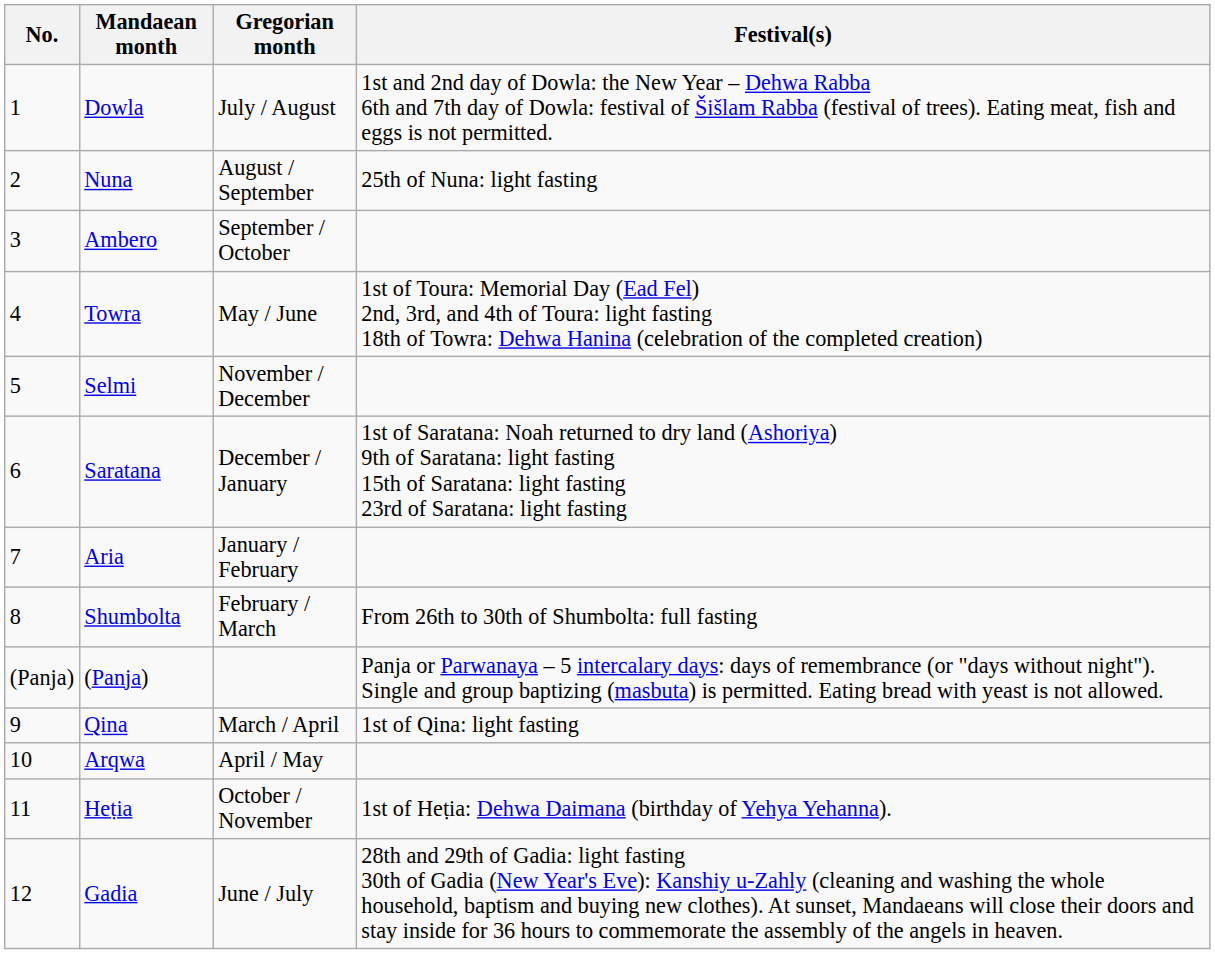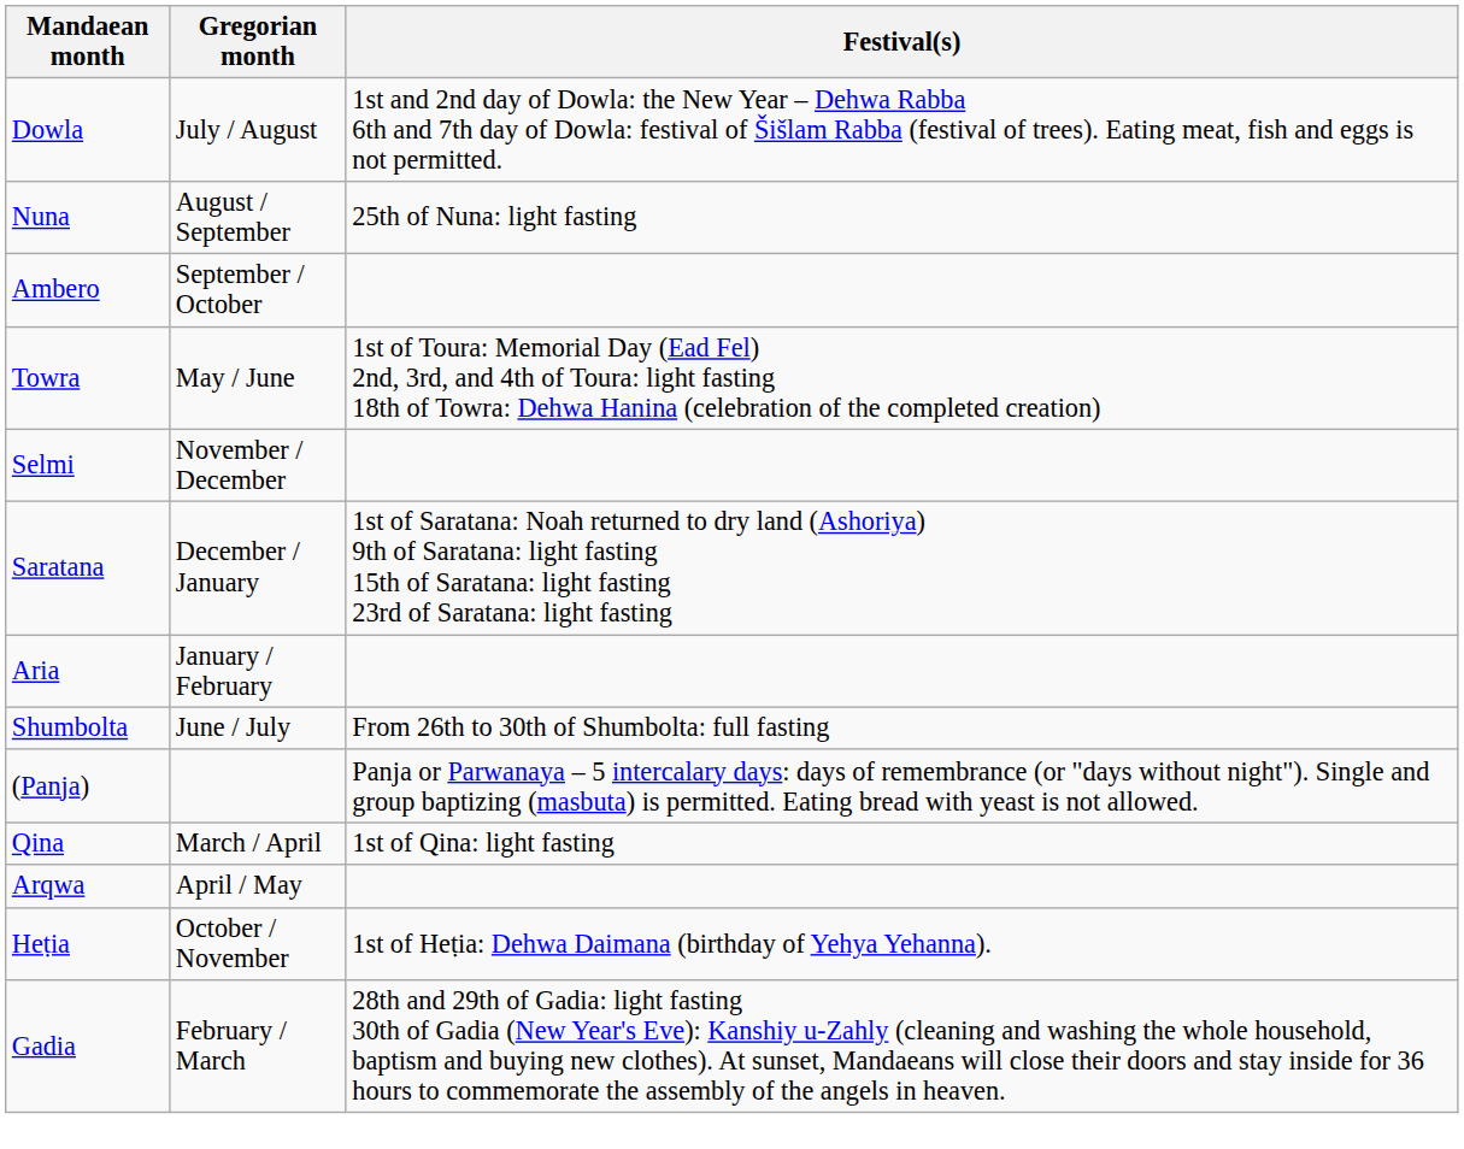 <table class="wikitable sortable">
 <tr>
-<th>No.</th>
 <th>Mandaean month</th>
 <th>Gregorian month</th>
 <th>Festival(s)</th>
 </tr>
 <tr>
-<td>1</td>
 <td><a href='#'>Dowla</a></td>
 <td>July / August</td>
 <td>1st and 2nd day of Dowla: the New Year – <a href='#'>Dehwa Rabba</a><br>6th and 7th day of Dowla: festival of <a href='#'>Šišlam Rabba</a> (festival of trees). Eating meat, fish and eggs is not permitted.</td>
 </tr>
 <tr>
-<td>2</td>
 <td><a href='#'>Nuna</a></td>
 <td>August / September</td>
 <td>25th of Nuna: light fasting</td>
 </tr>
 <tr>
-<td>3</td>
 <td><a href='#'>Ambero</a></td>
 <td>September / October</td>
 <td></td>
 </tr>
 <tr>
-<td>4</td>
 <td><a href='#'>Towra</a></td>
 <td>May / June</td>
 <td>1st of Toura: Memorial Day (<a href='#'>Ead Fel</a>)<br>2nd, 3rd, and 4th of Toura: light fasting<br>18th of Towra: <a href='#'>Dehwa Hanina</a> (celebration of the completed creation)</td>
 </tr>
 <tr>
-<td>5</td>
 <td><a href='#'>Selmi</a></td>
 <td>November / December</td>
 <td></td>
 </tr>
 <tr>
-<td>6</td>
 <td><a href='#'>Saratana</a></td>
 <td>December / January</td>
 <td>1st of Saratana: Noah returned to dry land (<a href='#'>Ashoriya</a>)<br>9th of Saratana: light fasting<br>15th of Saratana: light fasting<br>23rd of Saratana: light fasting</td>
 </tr>
 <tr>
-<td>7</td>
 <td><a href='#'>Aria</a></td>
 <td>January / February</td>
 <td></td>
 </tr>
 <tr>
-<td>8</td>
 <td><a href='#'>Shumbolta</a></td>
-<td>February / March</td>
+<td>June / July</td>
 <td>From 26th to 30th of Shumbolta: full fasting</td>
 </tr>
 <tr>
-<td>(Panja)</td>
 <td>(<a href='#'>Panja</a>)</td>
 <td></td>
 <td>Panja or <a href='#'>Parwanaya</a> – 5 <a href='#'>intercalary days</a>: days of remembrance (or "days without night"). Single and group baptizing (<a href='#'>masbuta</a>) is permitted. Eating bread with yeast is not allowed.</td>
 </tr>
 <tr>
-<td>9</td>
 <td><a href='#'>Qina</a></td>
 <td>March / April</td>
 <td>1st of Qina: light fasting</td>
 </tr>
 <tr>
-<td>10</td>
 <td><a href='#'>Arqwa</a></td>
 <td>April / May</td>
 <td></td>
 </tr>
 <tr>
-<td>11</td>
 <td><a href='#'>Heṭia</a></td>
 <td>October / November</td>
 <td>1st of Heṭia: <a href='#'>Dehwa Daimana</a> (birthday of <a href='#'>Yehya Yehanna</a>).</td>
 </tr>
 <tr>
-<td>12</td>
 <td><a href='#'>Gadia</a></td>
-<td>June / July</td>
+<td>February / March</td>
 <td>28th and 29th of Gadia: light fasting<br>30th of Gadia (<a href='#'>New Year's Eve</a>): <a href='#'>Kanshiy u-Zahly</a> (cleaning and washing the whole household, baptism and buying new clothes). At sunset, Mandaeans will close their doors and stay inside for 36 hours to commemorate the assembly of the angels in heaven.</td>
 </tr>
 </table>
